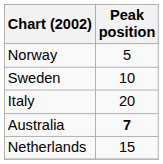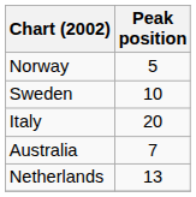 <table class="wikitable">
 <tr>
 <th>Chart (2002)</th>
 <th>Peak<br>position</th>
 </tr>
 <tr>
 <td>Norway</td>
 <td align="center">5</td>
 </tr>
 <tr>
 <td>Sweden</td>
 <td align="center">10</td>
 </tr>
 <tr>
 <td>Italy</td>
 <td align="center">20</td>
 </tr>
 <tr>
 <td>Australia</td>
-<td align="center"><strong>7</strong></td>
+<td align="center">7</td>
 </tr>
 <tr>
 <td>Netherlands</td>
-<td align="center">15</td>
+<td align="center">13</td>
 </tr>
 <tr>
 </tr>
 </table>
